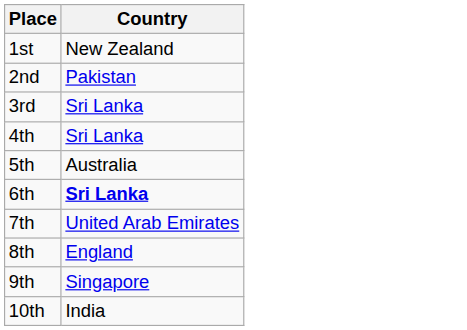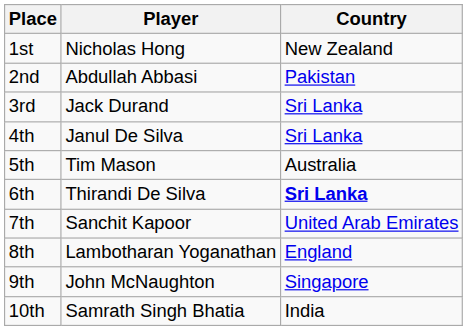 <table class="wikitable">
 <tr>
 <th>Place</th>
+<th>Player</th>
 <th>Country</th>
 </tr>
 <tr>
 <td>1st</td>
+<td>Nicholas Hong</td>
 <td>New Zealand</td>
 </tr>
 <tr>
 <td>2nd</td>
+<td>Abdullah Abbasi</td>
 <td><a href='#'>Pakistan</a></td>
 </tr>
 <tr>
 <td>3rd</td>
+<td>Jack Durand</td>
 <td><a href='#'>Sri Lanka</a></td>
 </tr>
 <tr>
 <td>4th</td>
+<td>Janul De Silva</td>
 <td><a href='#'>Sri Lanka</a></td>
 </tr>
 <tr>
 <td>5th</td>
+<td>Tim Mason</td>
 <td>Australia</td>
 </tr>
 <tr>
 <td>6th</td>
+<td>Thirandi De Silva</td>
 <td><strong><a href='#'>Sri Lanka</a></strong></td>
 </tr>
 <tr>
 <td>7th</td>
+<td>Sanchit Kapoor</td>
 <td><a href='#'>United Arab Emirates</a></td>
 </tr>
 <tr>
 <td>8th</td>
+<td>Lambotharan Yoganathan</td>
 <td><a href='#'>England</a></td>
 </tr>
 <tr>
 <td>9th</td>
+<td>John McNaughton</td>
 <td><a href='#'>Singapore</a></td>
 </tr>
 <tr>
 <td>10th</td>
+<td>Samrath Singh Bhatia</td>
 <td>India</td>
 </tr>
 </table>
